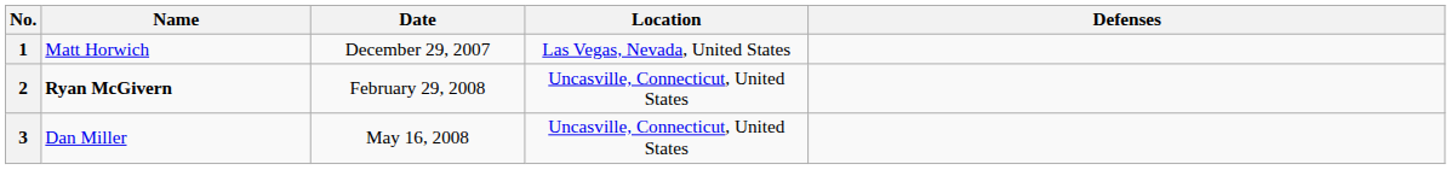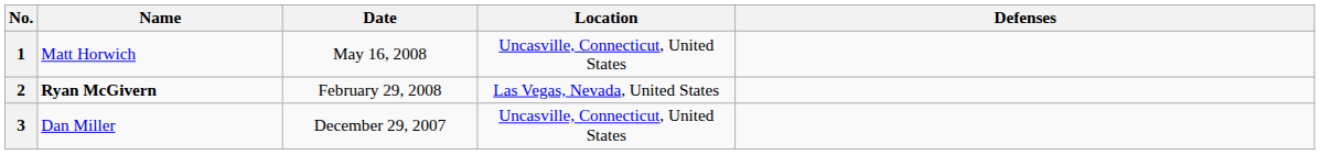 <table class="wikitable" width="99%" style="text-align:center;">
 <tr>
 <th width=1%>No.</th>
 <th width=19%>Name</th>
 <th width=15%>Date</th>
 <th width=20%>Location</th>
 <th width=45%>Defenses</th>
 </tr>
 <tr>
 <th>1</th>
 <td align="left"> <a href='#'>Matt Horwich</a><br></td>
-<td>December 29, 2007</td>
-<td><a href='#'>Las Vegas, Nevada</a>, United States</td>
+<td>May 16, 2008</td>
+<td><a href='#'>Uncasville, Connecticut</a>, United States</td>
 </tr>
 <tr>
 <th>2</th>
 <td align="left"><strong> Ryan McGivern</strong></td>
 <td>February 29, 2008</td>
-<td><a href='#'>Uncasville, Connecticut</a>, United States</td>
+<td><a href='#'>Las Vegas, Nevada</a>, United States</td>
 <td align="left"> </td>
 </tr>
 <tr>
 <th>3</th>
 <td align="left"> <a href='#'>Dan Miller</a></td>
-<td>May 16, 2008</td>
+<td>December 29, 2007</td>
 <td><a href='#'>Uncasville, Connecticut</a>, United States</td>
 <td align="left"> </td>
 </tr>
 </table>
